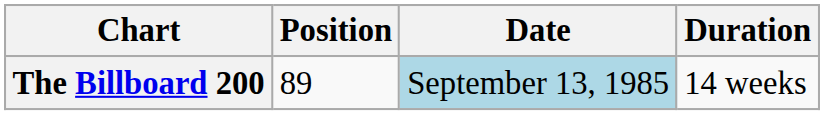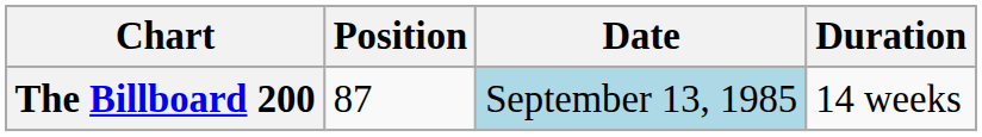 <table class="wikitable">
 <tr>
 <th scope="col">Chart</th>
 <th scope="col">Position</th>
 <th scope="col">Date</th>
 <th scope="col">Duration</th>
 </tr>
 <tr>
 <th scope="row">The <a href='#'>Billboard</a> 200</th>
-<td>89</td>
+<td>87</td>
 <td style="background: lightblue;">September 13, 1985</td>
 <td>14 weeks</td>
 </tr>
 </table>
